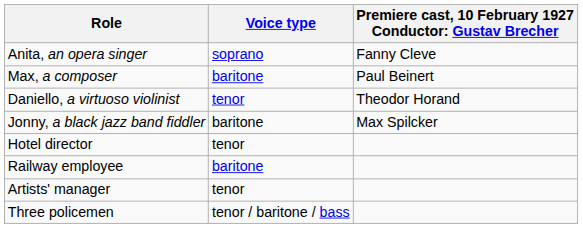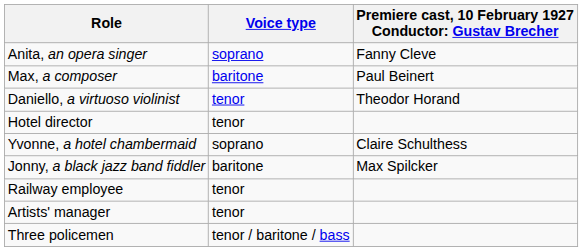 <table class="wikitable">
 <tr>
 <th>Role</th>
 <th><a href='#'>Voice type</a></th>
 <th>Premiere cast, 10 February 1927<br>Conductor: <a href='#'>Gustav Brecher</a></th>
 </tr>
 <tr>
 <td>Anita, <em>an opera singer</em></td>
 <td><a href='#'>soprano</a></td>
 <td>Fanny Cleve</td>
 </tr>
 <tr>
 <td>Max, <em>a composer</em></td>
 <td><a href='#'>baritone</a></td>
 <td>Paul Beinert</td>
 </tr>
 <tr>
 <td>Daniello, <em>a virtuoso violinist</em></td>
 <td><a href='#'>tenor</a></td>
 <td>Theodor Horand</td>
 </tr>
 <tr>
+<td>Hotel director</td>
+<td>tenor</td>
+<td></td>
+</tr>
+<tr>
+<td>Yvonne, <em>a hotel chambermaid</em></td>
+<td>soprano</td>
+<td>Claire Schulthess</td>
+</tr>
+<tr>
 <td>Jonny, <em>a black jazz band fiddler</em></td>
 <td>baritone</td>
 <td>Max Spilcker</td>
 </tr>
 <tr>
-<td>Hotel director</td>
+<td>Railway employee</td>
 <td>tenor</td>
-<td></td>
-</tr>
-<tr>
-<td>Railway employee</td>
-<td><a href='#'>baritone</a></td>
 <td></td>
 </tr>
 <tr>
 <td>Artists' manager</td>
 <td>tenor</td>
 <td></td>
 </tr>
 <tr>
 <td>Three policemen</td>
 <td>tenor / baritone / <a href='#'>bass</a></td>
 <td></td>
 </tr>
 </table>
